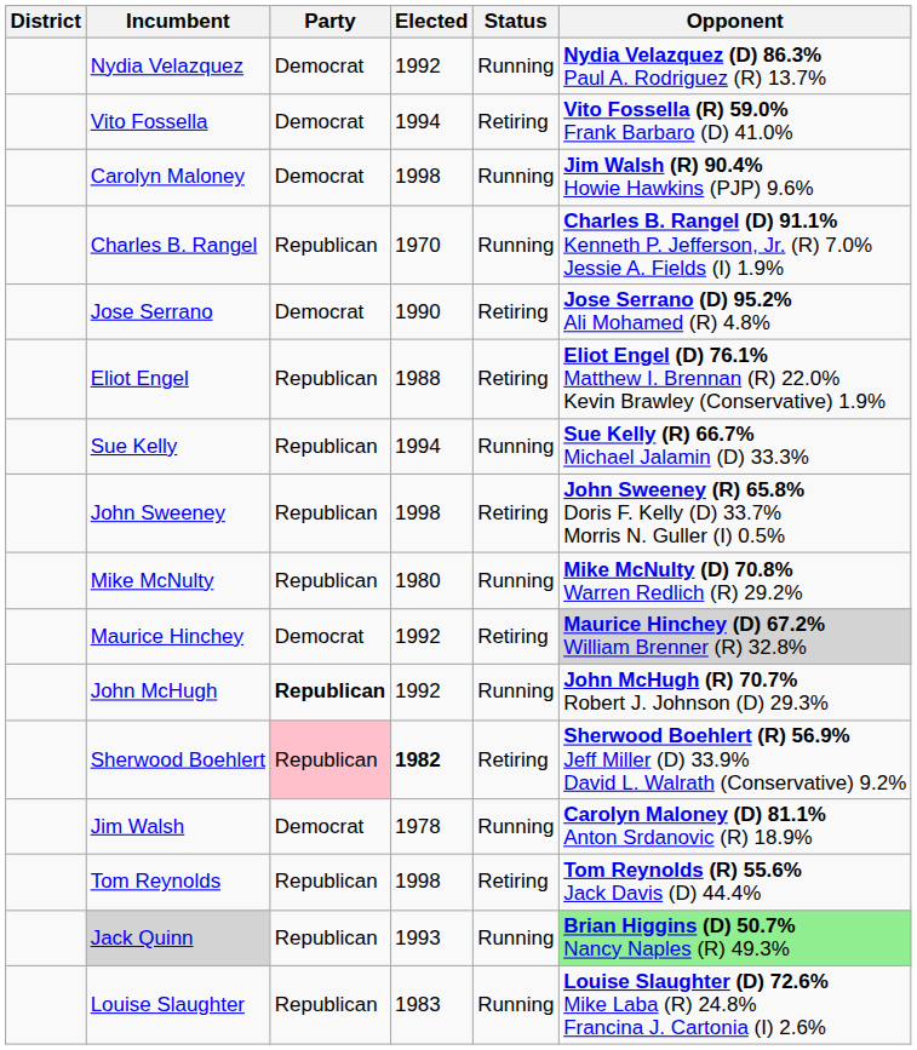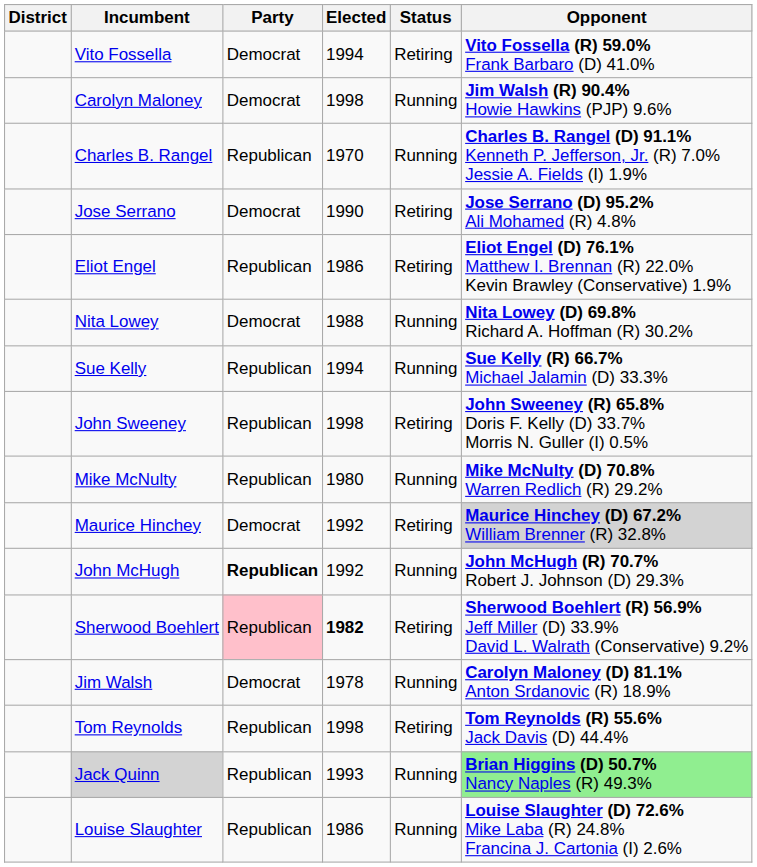 <table class=wikitable>
 <tr style="background-color:#cccccc;">
 <th>District</th>
 <th>Incumbent</th>
 <th>Party</th>
 <th>Elected</th>
 <th>Status</th>
 <th>Opponent</th>
-</tr>
-<tr>
-<td></td>
-<td><a href='#'>Nydia Velazquez</a></td>
-<td>Democrat</td>
-<td>1992</td>
-<td>Running</td>
-<td><strong><a href='#'>Nydia Velazquez</a> (D) 86.3%</strong><br><a href='#'>Paul A. Rodriguez</a> (R) 13.7%</td>
 </tr>
 <tr>
 <td></td>
 <td><a href='#'>Vito Fossella</a></td>
 <td>Democrat</td>
 <td>1994</td>
 <td>Retiring</td>
 <td><strong><a href='#'>Vito Fossella</a> (R) 59.0%</strong><br><a href='#'>Frank Barbaro</a> (D) 41.0%</td>
 </tr>
 <tr>
 <td></td>
 <td><a href='#'>Carolyn Maloney</a></td>
 <td>Democrat</td>
 <td>1998</td>
 <td>Running</td>
 <td><strong><a href='#'>Jim Walsh</a> (R) 90.4%</strong><br><a href='#'>Howie Hawkins</a> (PJP) 9.6%</td>
 </tr>
 <tr>
 <td></td>
 <td><a href='#'>Charles B. Rangel</a></td>
 <td>Republican</td>
 <td>1970</td>
 <td>Running</td>
 <td><strong><a href='#'>Charles B. Rangel</a> (D) 91.1%</strong><br><a href='#'>Kenneth P. Jefferson, Jr.</a> (R) 7.0%<br><a href='#'>Jessie A. Fields</a> (I) 1.9%</td>
 </tr>
 <tr>
 <td></td>
 <td><a href='#'>Jose Serrano</a></td>
 <td>Democrat</td>
 <td>1990</td>
 <td>Retiring</td>
 <td><strong><a href='#'>Jose Serrano</a> (D) 95.2%</strong><br><a href='#'>Ali Mohamed</a> (R) 4.8%</td>
 </tr>
 <tr>
 <td></td>
 <td><a href='#'>Eliot Engel</a></td>
 <td>Republican</td>
-<td>1988</td>
+<td>1986</td>
 <td>Retiring</td>
 <td><strong><a href='#'>Eliot Engel</a> (D) 76.1%</strong><br><a href='#'>Matthew I. Brennan</a> (R) 22.0%<br>Kevin Brawley (Conservative) 1.9%</td>
+</tr>
+<tr>
+<td></td>
+<td><a href='#'>Nita Lowey</a></td>
+<td>Democrat</td>
+<td>1988</td>
+<td>Running</td>
+<td><strong><a href='#'>Nita Lowey</a> (D) 69.8%</strong><br>Richard A. Hoffman (R) 30.2%</td>
 </tr>
 <tr>
 <td></td>
 <td><a href='#'>Sue Kelly</a></td>
 <td>Republican</td>
 <td>1994</td>
 <td>Running</td>
 <td><strong><a href='#'>Sue Kelly</a> (R) 66.7%</strong><br><a href='#'>Michael Jalamin</a> (D) 33.3%</td>
 </tr>
 <tr>
 <td></td>
 <td><a href='#'>John Sweeney</a></td>
 <td>Republican</td>
 <td>1998</td>
 <td>Retiring</td>
 <td><strong><a href='#'>John Sweeney</a> (R) 65.8%</strong><br>Doris F. Kelly (D) 33.7%<br>Morris N. Guller (I) 0.5%</td>
 </tr>
 <tr>
 <td></td>
 <td><a href='#'>Mike McNulty</a></td>
 <td>Republican</td>
 <td>1980</td>
 <td>Running</td>
 <td><strong><a href='#'>Mike McNulty</a> (D) 70.8%</strong><br><a href='#'>Warren Redlich</a> (R) 29.2%</td>
 </tr>
 <tr>
 <td></td>
 <td><a href='#'>Maurice Hinchey</a></td>
 <td>Democrat</td>
 <td>1992</td>
 <td>Retiring</td>
 <td style="background: lightgrey;"><strong><a href='#'>Maurice Hinchey</a> (D) 67.2%</strong><br><a href='#'>William Brenner</a> (R) 32.8%</td>
 </tr>
 <tr>
 <td></td>
 <td><a href='#'>John McHugh</a></td>
 <td><strong>Republican</strong></td>
 <td>1992</td>
 <td>Running</td>
 <td><strong><a href='#'>John McHugh</a> (R) 70.7%</strong><br>Robert J. Johnson (D) 29.3%</td>
 </tr>
 <tr>
 <td></td>
 <td><a href='#'>Sherwood Boehlert</a></td>
 <td style="background: pink;">Republican</td>
 <td><strong>1982</strong></td>
 <td>Retiring</td>
 <td><strong><a href='#'>Sherwood Boehlert</a> (R) 56.9%</strong><br><a href='#'>Jeff Miller</a> (D) 33.9%<br><a href='#'>David L. Walrath</a> (Conservative) 9.2%</td>
 </tr>
 <tr>
 <td></td>
 <td><a href='#'>Jim Walsh</a></td>
 <td>Democrat</td>
 <td>1978</td>
 <td>Running</td>
 <td><strong><a href='#'>Carolyn Maloney</a> (D) 81.1%</strong><br><a href='#'>Anton Srdanovic</a> (R) 18.9%</td>
 </tr>
 <tr>
 <td></td>
 <td><a href='#'>Tom Reynolds</a></td>
 <td>Republican</td>
 <td>1998</td>
 <td>Retiring</td>
 <td><strong><a href='#'>Tom Reynolds</a> (R) 55.6%</strong><br><a href='#'>Jack Davis</a> (D) 44.4%</td>
 </tr>
 <tr>
 <td></td>
 <td bgcolor = "lightgrey"><a href='#'>Jack Quinn</a></td>
 <td>Republican</td>
 <td>1993</td>
 <td>Running</td>
 <td style="background: lightgreen;"><strong><a href='#'>Brian Higgins</a> (D) 50.7%</strong><br><a href='#'>Nancy Naples</a> (R) 49.3%</td>
 </tr>
 <tr>
 <td></td>
 <td><a href='#'>Louise Slaughter</a></td>
 <td>Republican</td>
-<td>1983</td>
+<td>1986</td>
 <td>Running</td>
 <td><strong><a href='#'>Louise Slaughter</a> (D) 72.6%</strong><br><a href='#'>Mike Laba</a> (R) 24.8%<br><a href='#'>Francina J. Cartonia</a> (I) 2.6%</td>
 </tr>
 </table>
